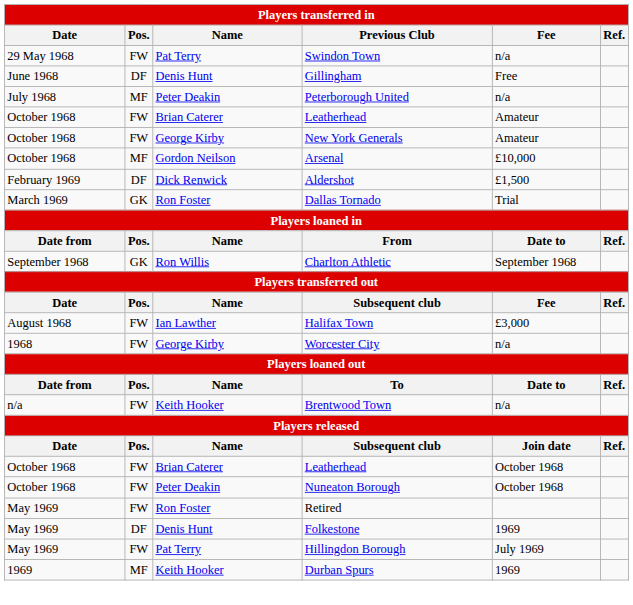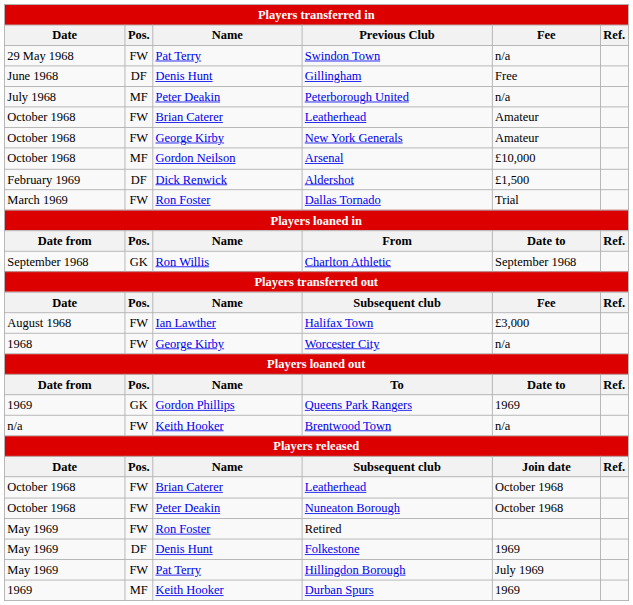 <table class="wikitable" style="font-size:95%;" cellpadding="1">
 <tr>
 <th colspan="6" style="background:#d00; color:white; text-align:center;">Players transferred in</th>
 </tr>
 <tr>
 <th style="width:140px;">Date</th>
 <th style="width:25px;">Pos.</th>
 <th style="width:175px;">Name</th>
 <th style="width:225px;">Previous Club</th>
 <th style="width:125px;">Fee</th>
 <th style="width:25px;">Ref.</th>
 </tr>
 <tr>
 <td>29 May 1968</td>
 <td style="text-align:center;">FW</td>
 <td> <a href='#'>Pat Terry</a></td>
 <td> <a href='#'>Swindon Town</a></td>
 <td>n/a</td>
 <td></td>
 </tr>
 <tr>
 <td>June 1968</td>
 <td style="text-align:center;">DF</td>
 <td> <a href='#'>Denis Hunt</a></td>
 <td> <a href='#'>Gillingham</a></td>
 <td>Free</td>
 <td></td>
 </tr>
 <tr>
 <td>July 1968</td>
 <td style="text-align:center;">MF</td>
 <td> <a href='#'>Peter Deakin</a></td>
 <td> <a href='#'>Peterborough United</a></td>
 <td>n/a</td>
 <td></td>
 </tr>
 <tr>
 <td>October 1968</td>
 <td style="text-align:center;">FW</td>
 <td> <a href='#'>Brian Caterer</a></td>
 <td> <a href='#'>Leatherhead</a></td>
 <td>Amateur</td>
 <td></td>
 </tr>
 <tr>
 <td>October 1968</td>
 <td style="text-align:center;">FW</td>
 <td> <a href='#'>George Kirby</a></td>
 <td> <a href='#'>New York Generals</a></td>
 <td>Amateur</td>
 <td></td>
 </tr>
 <tr>
 <td>October 1968</td>
 <td style="text-align:center;">MF</td>
 <td> <a href='#'>Gordon Neilson</a></td>
 <td> <a href='#'>Arsenal</a></td>
 <td>£10,000</td>
 <td></td>
 </tr>
 <tr>
 <td>February 1969</td>
 <td style="text-align:center;">DF</td>
 <td> <a href='#'>Dick Renwick</a></td>
 <td> <a href='#'>Aldershot</a></td>
 <td>£1,500</td>
 <td></td>
 </tr>
 <tr>
 <td>March 1969</td>
-<td style="text-align:center;">GK</td>
+<td style="text-align:center;">FW</td>
 <td> <a href='#'>Ron Foster</a></td>
 <td> <a href='#'>Dallas Tornado</a></td>
 <td>Trial</td>
 <td></td>
 </tr>
 <tr>
 <th colspan="6" style="background:#d00; color:white; text-align:center;">Players loaned in</th>
 </tr>
 <tr>
 <th>Date from</th>
 <th>Pos.</th>
 <th>Name</th>
 <th>From</th>
 <th>Date to</th>
 <th>Ref.</th>
 </tr>
 <tr>
 <td>September 1968</td>
 <td style="text-align:center;">GK</td>
 <td> <a href='#'>Ron Willis</a></td>
 <td> <a href='#'>Charlton Athletic</a></td>
 <td>September 1968</td>
 <td></td>
 </tr>
 <tr>
 <th colspan="6" style="background:#d00; color:white; text-align:center;">Players transferred out</th>
 </tr>
 <tr>
 <th>Date</th>
 <th>Pos.</th>
 <th>Name</th>
 <th>Subsequent club</th>
 <th>Fee</th>
 <th>Ref.</th>
 </tr>
 <tr>
 <td>August 1968</td>
 <td style="text-align:center;">FW</td>
 <td> <a href='#'>Ian Lawther</a></td>
 <td> <a href='#'>Halifax Town</a></td>
 <td>£3,000</td>
 <td></td>
 </tr>
 <tr>
 <td>1968</td>
 <td style="text-align:center;">FW</td>
 <td> <a href='#'>George Kirby</a></td>
 <td> <a href='#'>Worcester City</a></td>
 <td>n/a</td>
 <td></td>
 </tr>
 <tr>
 <th colspan="6" style="background:#d00; color:white; text-align:center;">Players loaned out</th>
 </tr>
 <tr>
 <th>Date from</th>
 <th>Pos.</th>
 <th>Name</th>
 <th>To</th>
 <th>Date to</th>
 <th>Ref.</th>
+</tr>
+<tr>
+<td>1969</td>
+<td style="text-align:center;">GK</td>
+<td> <a href='#'>Gordon Phillips</a></td>
+<td> <a href='#'>Queens Park Rangers</a></td>
+<td>1969</td>
+<td></td>
 </tr>
 <tr>
 <td>n/a</td>
 <td style="text-align:center;">FW</td>
 <td> <a href='#'>Keith Hooker</a></td>
 <td> <a href='#'>Brentwood Town</a></td>
 <td>n/a</td>
 <td></td>
 </tr>
 <tr>
 <th colspan="6" style="background:#d00; color:white; text-align:center;">Players released</th>
 </tr>
 <tr>
 <th>Date</th>
 <th>Pos.</th>
 <th>Name</th>
 <th>Subsequent club</th>
 <th>Join date</th>
 <th>Ref.</th>
 </tr>
 <tr>
 <td>October 1968</td>
 <td style="text-align:center;">FW</td>
 <td> <a href='#'>Brian Caterer</a></td>
 <td> <a href='#'>Leatherhead</a></td>
 <td>October 1968</td>
 <td></td>
 </tr>
 <tr>
 <td>October 1968</td>
 <td style="text-align:center;">FW</td>
 <td> <a href='#'>Peter Deakin</a></td>
 <td> <a href='#'>Nuneaton Borough</a></td>
 <td>October 1968</td>
 <td></td>
 </tr>
 <tr>
 <td>May 1969</td>
 <td style="text-align:center;">FW</td>
 <td> <a href='#'>Ron Foster</a></td>
 <td>Retired</td>
 <td></td>
 <td></td>
 </tr>
 <tr>
 <td>May 1969</td>
 <td style="text-align:center;">DF</td>
 <td> <a href='#'>Denis Hunt</a></td>
 <td> <a href='#'>Folkestone</a></td>
 <td>1969</td>
 <td></td>
 </tr>
 <tr>
 <td>May 1969</td>
 <td style="text-align:center;">FW</td>
 <td> <a href='#'>Pat Terry</a></td>
 <td> <a href='#'>Hillingdon Borough</a></td>
 <td>July 1969</td>
 <td></td>
 </tr>
 <tr>
 <td>1969</td>
 <td style="text-align:center;">MF</td>
 <td> <a href='#'>Keith Hooker</a></td>
 <td> <a href='#'>Durban Spurs</a></td>
 <td>1969</td>
 <td></td>
 </tr>
 </table>
